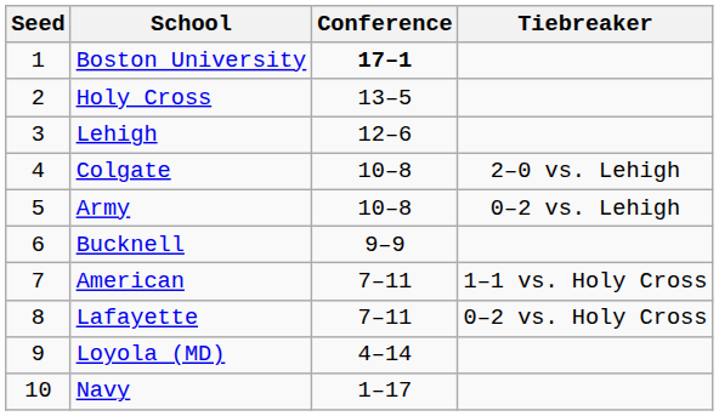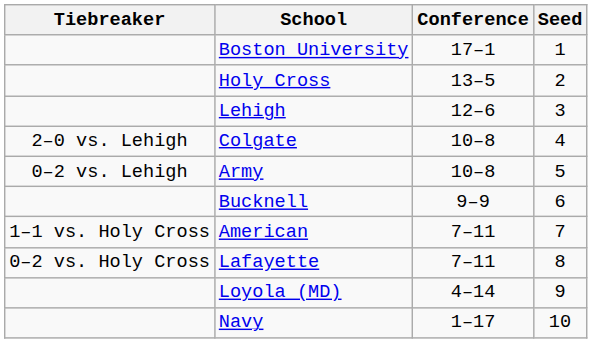 <table class="wikitable sortable" style="text-align:center">
 <tr>
-<th>Seed</th>
+<th>Tiebreaker</th>
 <th>School</th>
 <th>Conference</th>
-<th>Tiebreaker</th>
+<th>Seed</th>
 </tr>
 <tr>
+<td></td>
+<td style="text-align:left"><a href='#'>Boston University</a></td>
+<td>17–1</td>
 <td>1</td>
-<td style="text-align:left"><a href='#'>Boston University</a></td>
-<td><strong>17–1</strong></td>
-<td></td>
 </tr>
 <tr>
-<td>2</td>
+<td></td>
 <td style="text-align:left"><a href='#'>Holy Cross</a></td>
 <td>13–5</td>
-<td></td>
+<td>2</td>
 </tr>
 <tr>
-<td>3</td>
+<td></td>
 <td style="text-align:left"><a href='#'>Lehigh</a></td>
 <td>12–6</td>
-<td></td>
+<td>3</td>
 </tr>
 <tr>
-<td>4</td>
+<td>2–0 vs. Lehigh</td>
 <td style="text-align:left"><a href='#'>Colgate</a></td>
 <td>10–8</td>
-<td>2–0 vs. Lehigh</td>
+<td>4</td>
 </tr>
 <tr>
-<td>5</td>
+<td>0–2 vs. Lehigh</td>
 <td style="text-align:left"><a href='#'>Army</a></td>
 <td>10–8</td>
-<td>0–2 vs. Lehigh</td>
+<td>5</td>
 </tr>
 <tr>
-<td>6</td>
+<td></td>
 <td style="text-align:left"><a href='#'>Bucknell</a></td>
 <td>9–9</td>
-<td></td>
+<td>6</td>
 </tr>
 <tr>
-<td>7</td>
+<td>1–1 vs. Holy Cross</td>
 <td style="text-align:left"><a href='#'>American</a></td>
 <td>7–11</td>
-<td>1–1 vs. Holy Cross</td>
+<td>7</td>
 </tr>
 <tr>
-<td>8</td>
+<td>0–2 vs. Holy Cross</td>
 <td style="text-align:left"><a href='#'>Lafayette</a></td>
 <td>7–11</td>
-<td>0–2 vs. Holy Cross</td>
+<td>8</td>
 </tr>
 <tr>
-<td>9</td>
+<td></td>
 <td style="text-align:left"><a href='#'>Loyola (MD)</a></td>
 <td>4–14</td>
-<td></td>
+<td>9</td>
 </tr>
 <tr>
-<td>10</td>
+<td></td>
 <td style="text-align:left"><a href='#'>Navy</a></td>
 <td>1–17</td>
-<td></td>
+<td>10</td>
 </tr>
 </table>
